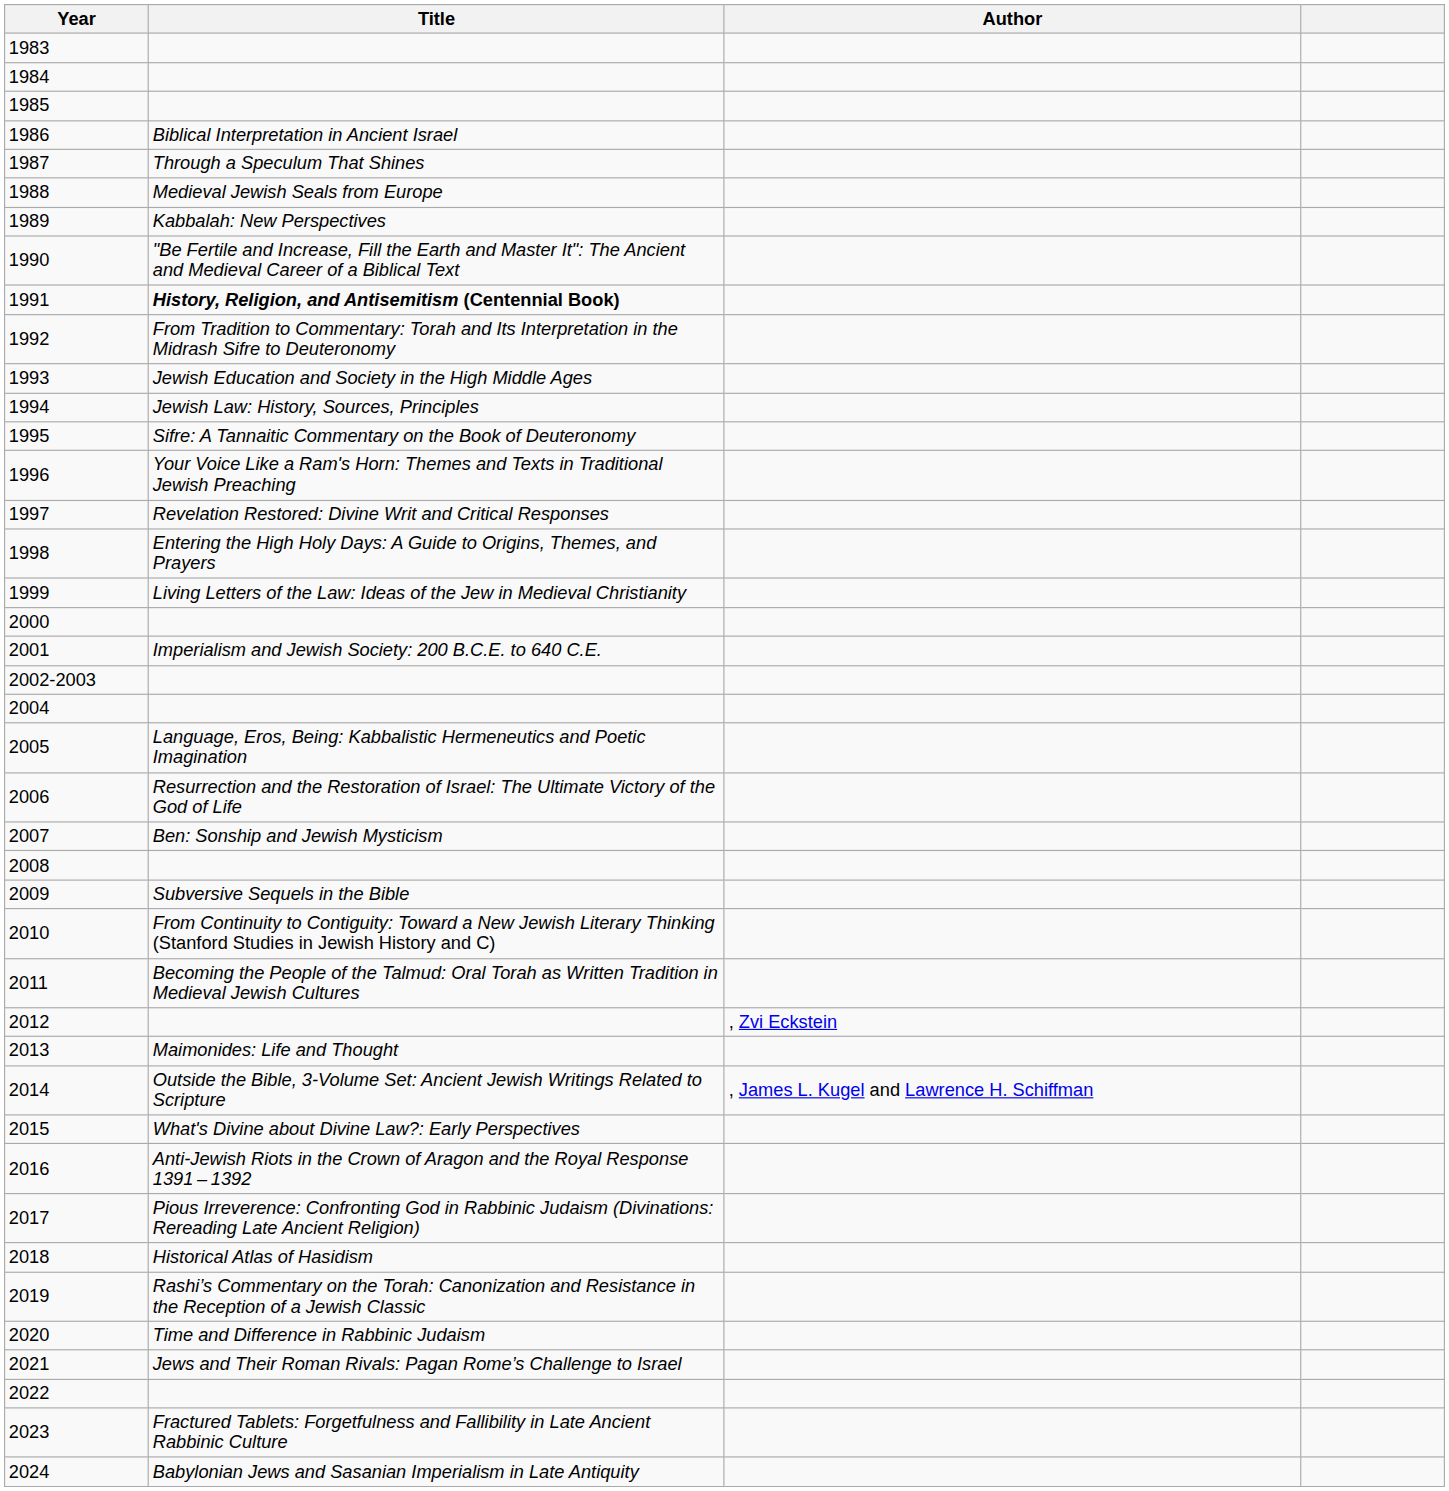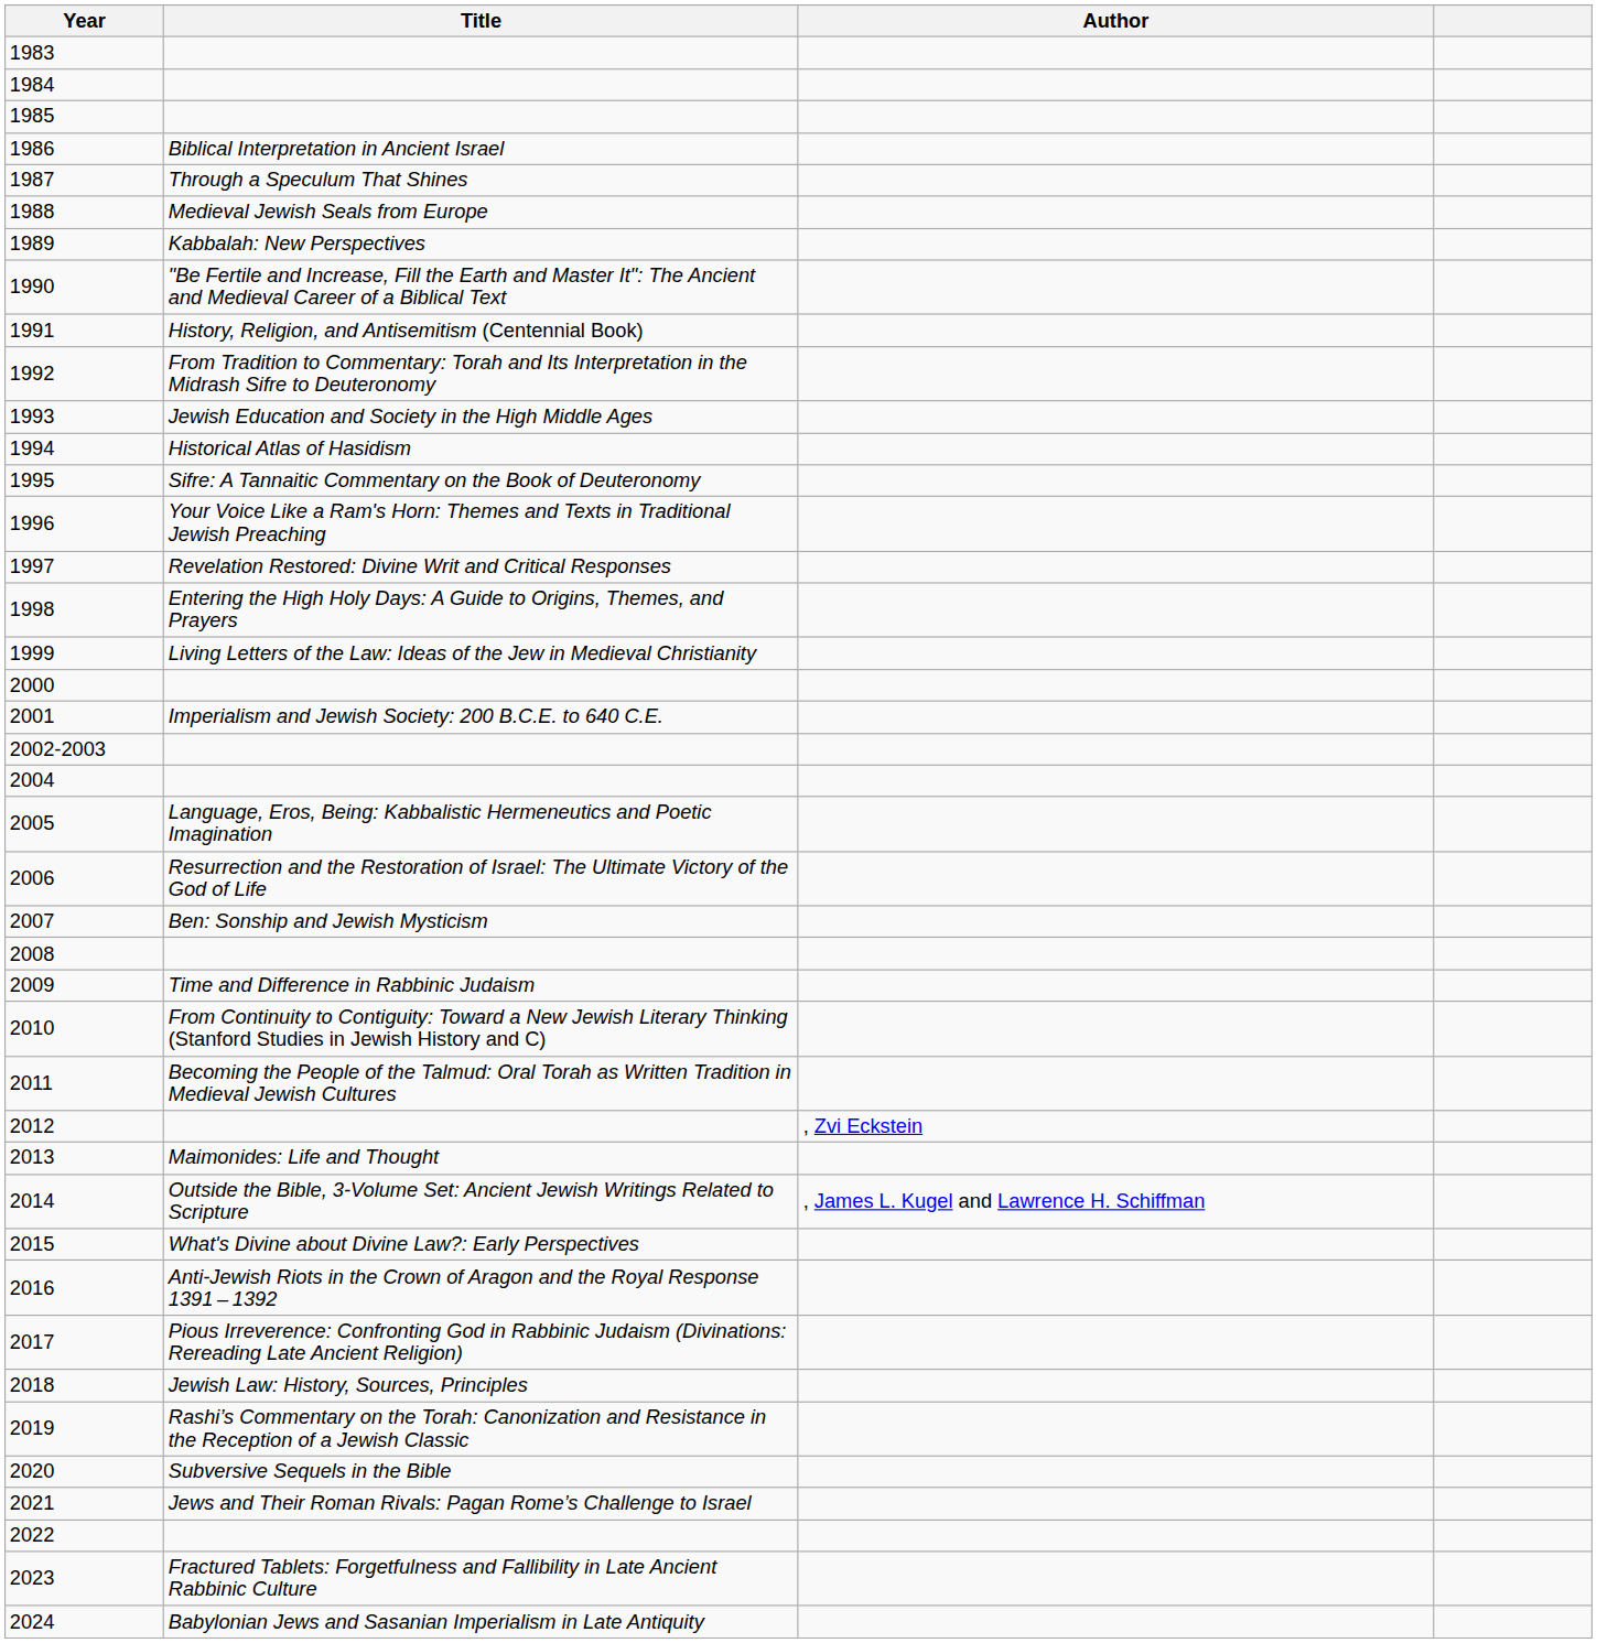 <table class="wikitable sortable" style="width:100%">
 <tr>
 <th scope="col" style="width:10%">Year</th>
 <th scope="col" style="width:40%">Title</th>
 <th scope="col" style="width:40%">Author</th>
 <th scope="col" style="width:10%"></th>
 </tr>
 <tr>
 <td>1983</td>
 <td><em></em></td>
 <td></td>
 <td></td>
 </tr>
 <tr>
 <td>1984</td>
 <td><em></em></td>
 <td></td>
 <td></td>
 </tr>
 <tr>
 <td>1985</td>
 <td><em></em></td>
 <td></td>
 <td></td>
 </tr>
 <tr>
 <td>1986</td>
 <td><em>Biblical Interpretation in Ancient Israel</em></td>
 <td></td>
 <td></td>
 </tr>
 <tr>
 <td>1987</td>
 <td><em>Through a Speculum That Shines</em></td>
 <td></td>
 <td></td>
 </tr>
 <tr>
 <td>1988</td>
 <td><em>Medieval Jewish Seals from Europe</em></td>
 <td></td>
 <td></td>
 </tr>
 <tr>
 <td>1989</td>
 <td><em>Kabbalah: New Perspectives</em></td>
 <td></td>
 <td></td>
 </tr>
 <tr>
 <td>1990</td>
 <td><em>"Be Fertile and Increase, Fill the Earth and Master It": The Ancient and Medieval Career of a Biblical Text</em></td>
 <td></td>
 <td></td>
 </tr>
 <tr>
 <td>1991</td>
-<td><strong><em>History, Religion, and Antisemitism</em> (Centennial Book)</strong></td>
+<td><em>History, Religion, and Antisemitism</em> (Centennial Book)</td>
 <td></td>
 <td></td>
 </tr>
 <tr>
 <td>1992</td>
 <td><em>From Tradition to Commentary: Torah and Its Interpretation in the Midrash Sifre to Deuteronomy</em></td>
 <td></td>
 <td></td>
 </tr>
 <tr>
 <td>1993</td>
 <td><em>Jewish Education and Society in the High Middle Ages</em></td>
 <td></td>
 <td></td>
 </tr>
 <tr>
 <td>1994</td>
-<td><em>Jewish Law: History, Sources, Principles</em></td>
+<td><em>Historical Atlas of Hasidism</em></td>
 <td></td>
 <td></td>
 </tr>
 <tr>
 <td>1995</td>
 <td><em>Sifre: A Tannaitic Commentary on the Book of Deuteronomy</em></td>
 <td></td>
 <td></td>
 </tr>
 <tr>
 <td>1996</td>
 <td><em>Your Voice Like a Ram's Horn: Themes and Texts in Traditional Jewish Preaching</em></td>
 <td></td>
 <td></td>
 </tr>
 <tr>
 <td>1997</td>
 <td><em>Revelation Restored: Divine Writ and Critical Responses</em></td>
 <td></td>
 <td></td>
 </tr>
 <tr>
 <td>1998</td>
 <td><em>Entering the High Holy Days: A Guide to Origins, Themes, and Prayers</em></td>
 <td></td>
 <td></td>
 </tr>
 <tr>
 <td>1999</td>
 <td><em>Living Letters of the Law: Ideas of the Jew in Medieval Christianity</em></td>
 <td></td>
 <td></td>
 </tr>
 <tr>
 <td>2000</td>
 <td><em></em></td>
 <td></td>
 <td></td>
 </tr>
 <tr>
 <td>2001</td>
 <td><em>Imperialism and Jewish Society: 200 B.C.E. to 640 C.E.</em></td>
 <td></td>
 <td></td>
 </tr>
 <tr>
 <td>2002-2003</td>
 <td><em></em></td>
 <td></td>
 <td></td>
 </tr>
 <tr>
 <td>2004</td>
 <td><em></em></td>
 <td></td>
 <td></td>
 </tr>
 <tr>
 <td>2005</td>
 <td><em>Language, Eros, Being: Kabbalistic Hermeneutics and Poetic Imagination</em></td>
 <td></td>
 <td></td>
 </tr>
 <tr>
 <td>2006</td>
 <td><em>Resurrection and the Restoration of Israel: The Ultimate Victory of the God of Life</em></td>
 <td></td>
 <td></td>
 </tr>
 <tr>
 <td>2007</td>
 <td><em>Ben: Sonship and Jewish Mysticism</em></td>
 <td></td>
 <td></td>
 </tr>
 <tr>
 <td>2008</td>
 <td><em></em></td>
 <td></td>
 <td></td>
 </tr>
 <tr>
 <td>2009</td>
-<td><em>Subversive Sequels in the Bible</em></td>
+<td><em>Time and Difference in Rabbinic Judaism</em></td>
 <td></td>
 <td></td>
 </tr>
 <tr>
 <td>2010</td>
 <td><em>From Continuity to Contiguity: Toward a New Jewish Literary Thinking</em> (Stanford Studies in Jewish History and C)</td>
 <td></td>
 <td></td>
 </tr>
 <tr>
 <td>2011</td>
 <td><em>Becoming the People of the Talmud: Oral Torah as Written Tradition in Medieval Jewish Cultures</em></td>
 <td></td>
 <td></td>
 </tr>
 <tr>
 <td>2012</td>
 <td><em></em></td>
 <td>, <a href='#'>Zvi Eckstein</a></td>
 <td></td>
 </tr>
 <tr>
 <td>2013</td>
 <td><em>Maimonides: Life and Thought</em></td>
 <td></td>
 <td></td>
 </tr>
 <tr>
 <td>2014</td>
 <td><em>Outside the Bible, 3-Volume Set: Ancient Jewish Writings Related to Scripture</em></td>
 <td>, <a href='#'>James L. Kugel</a> and <a href='#'>Lawrence H. Schiffman</a></td>
 <td></td>
 </tr>
 <tr>
 <td>2015</td>
 <td><em>What's Divine about Divine Law?: Early Perspectives</em></td>
 <td></td>
 <td></td>
 </tr>
 <tr>
 <td>2016</td>
 <td><em>Anti-Jewish Riots in the Crown of Aragon and the Royal Response 1391 – 1392</em></td>
 <td></td>
 <td></td>
 </tr>
 <tr>
 <td>2017</td>
 <td><em>Pious Irreverence: Confronting God in Rabbinic Judaism (Divinations: Rereading Late Ancient Religion)</em></td>
 <td></td>
 <td></td>
 </tr>
 <tr>
 <td>2018</td>
-<td><em>Historical Atlas of Hasidism</em></td>
+<td><em>Jewish Law: History, Sources, Principles</em></td>
 <td></td>
 <td></td>
 </tr>
 <tr>
 <td>2019</td>
 <td><em>Rashi’s Commentary on the Torah: Canonization and Resistance in the Reception of a Jewish Classic</em></td>
 <td></td>
 <td></td>
 </tr>
 <tr>
 <td>2020</td>
-<td><em>Time and Difference in Rabbinic Judaism</em></td>
+<td><em>Subversive Sequels in the Bible</em></td>
 <td></td>
 <td></td>
 </tr>
 <tr>
 <td>2021</td>
 <td><em>Jews and Their Roman Rivals: Pagan Rome’s Challenge to Israel</em></td>
 <td></td>
 <td></td>
 </tr>
 <tr>
 <td>2022</td>
 <td><em></em></td>
 <td></td>
 <td></td>
 </tr>
 <tr>
 <td>2023</td>
 <td><em>Fractured Tablets: Forgetfulness and Fallibility in Late Ancient Rabbinic Culture</em></td>
 <td></td>
 <td></td>
 </tr>
 <tr>
 <td>2024</td>
 <td><em>Babylonian Jews and Sasanian Imperialism in Late Antiquity</em></td>
 <td></td>
 <td></td>
 </tr>
 </table>
